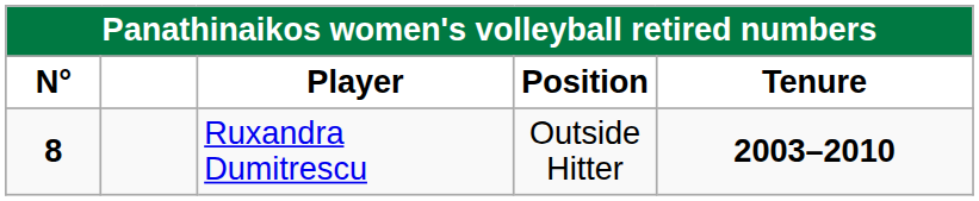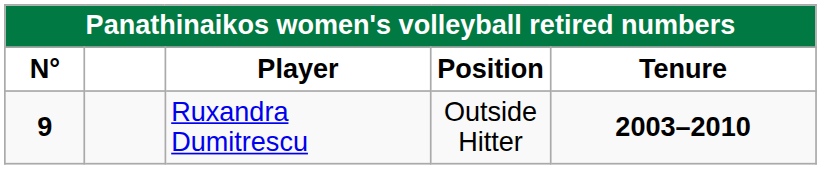 <table class="wikitable sortable" style="text-align:center">
 <tr>
 <td colspan="5" style="background:#007942; color:#fff;"><strong>Panathinaikos women's volleyball retired numbers</strong></td>
 </tr>
 <tr>
 <th style="width:40px; background:#fff; color:#000;">N°</th>
 <th style="width:40px; background:#fff; color:#000;"></th>
 <th style="width:150px; background:#fff; color:#000;">Player</th>
 <th style="width:40px; background:#fff; color:#000;">Position</th>
 <th style="width:150px; background:#fff; color:#000;">Tenure</th>
 </tr>
 <tr>
-<td><strong>8</strong></td>
+<td><strong>9</strong></td>
 <td></td>
 <td style="text-align:left;"><a href='#'>Ruxandra Dumitrescu</a></td>
 <td>Outside Hitter</td>
 <td><strong>2003–2010</strong></td>
 </tr>
 </table>
